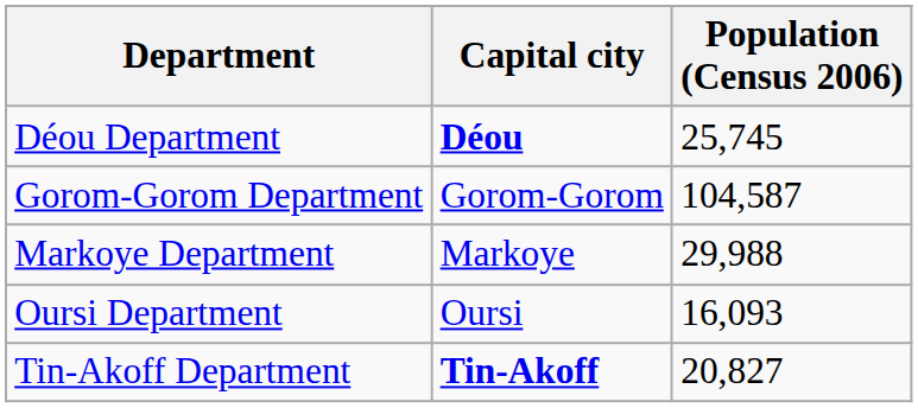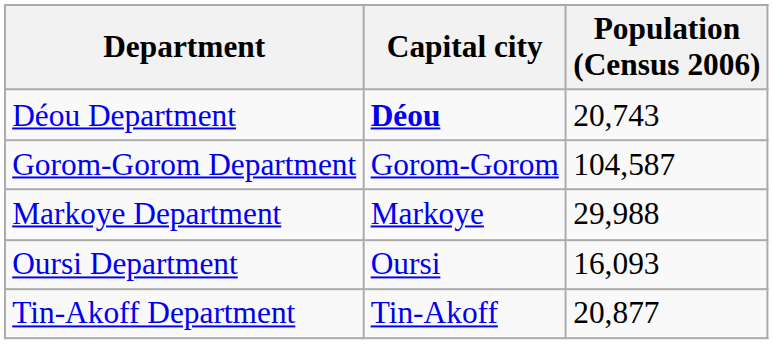 <table class="wikitable">
 <tr>
 </tr>
 <tr>
 <th>Department</th>
 <th>Capital city</th>
 <th>Population <br>(Census 2006)</th>
 </tr>
 <tr>
 <td><a href='#'>Déou Department</a></td>
 <td><strong><a href='#'>Déou</a></strong></td>
-<td>25,745</td>
+<td>20,743</td>
 </tr>
 <tr>
 <td><a href='#'>Gorom-Gorom Department</a></td>
 <td><a href='#'>Gorom-Gorom</a></td>
 <td>104,587</td>
 </tr>
 <tr>
 <td><a href='#'>Markoye Department</a></td>
 <td><a href='#'>Markoye</a></td>
 <td>29,988</td>
 </tr>
 <tr>
 <td><a href='#'>Oursi Department</a></td>
 <td><a href='#'>Oursi</a></td>
 <td>16,093</td>
 </tr>
 <tr>
 <td><a href='#'>Tin-Akoff Department</a></td>
-<td><strong><a href='#'>Tin-Akoff</a></strong></td>
-<td>20,827</td>
+<td><a href='#'>Tin-Akoff</a></td>
+<td>20,877</td>
 </tr>
 </table>
